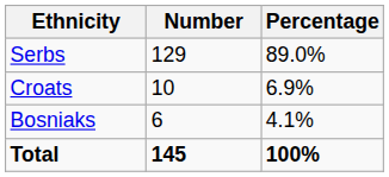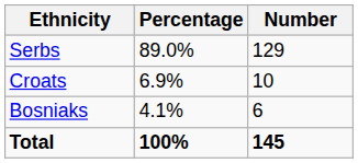 <table class="wikitable">
 <tr>
 <th width="100px">Ethnicity</th>
+<th width="80px">Percentage</th>
 <th width="80px">Number</th>
-<th width="80px">Percentage</th>
 </tr>
 <tr>
 <td><a href='#'>Serbs</a></td>
+<td>89.0%</td>
 <td>129</td>
-<td>89.0%</td>
 </tr>
 <tr>
 <td><a href='#'>Croats</a></td>
+<td>6.9%</td>
 <td>10</td>
-<td>6.9%</td>
 </tr>
 <tr>
 <td><a href='#'>Bosniaks</a></td>
+<td>4.1%</td>
 <td>6</td>
-<td>4.1%</td>
 </tr>
 <tr>
 <td><strong>Total</strong></td>
+<td><strong>100%</strong></td>
 <td><strong>145</strong></td>
-<td><strong>100%</strong></td>
 </tr>
 </table>
